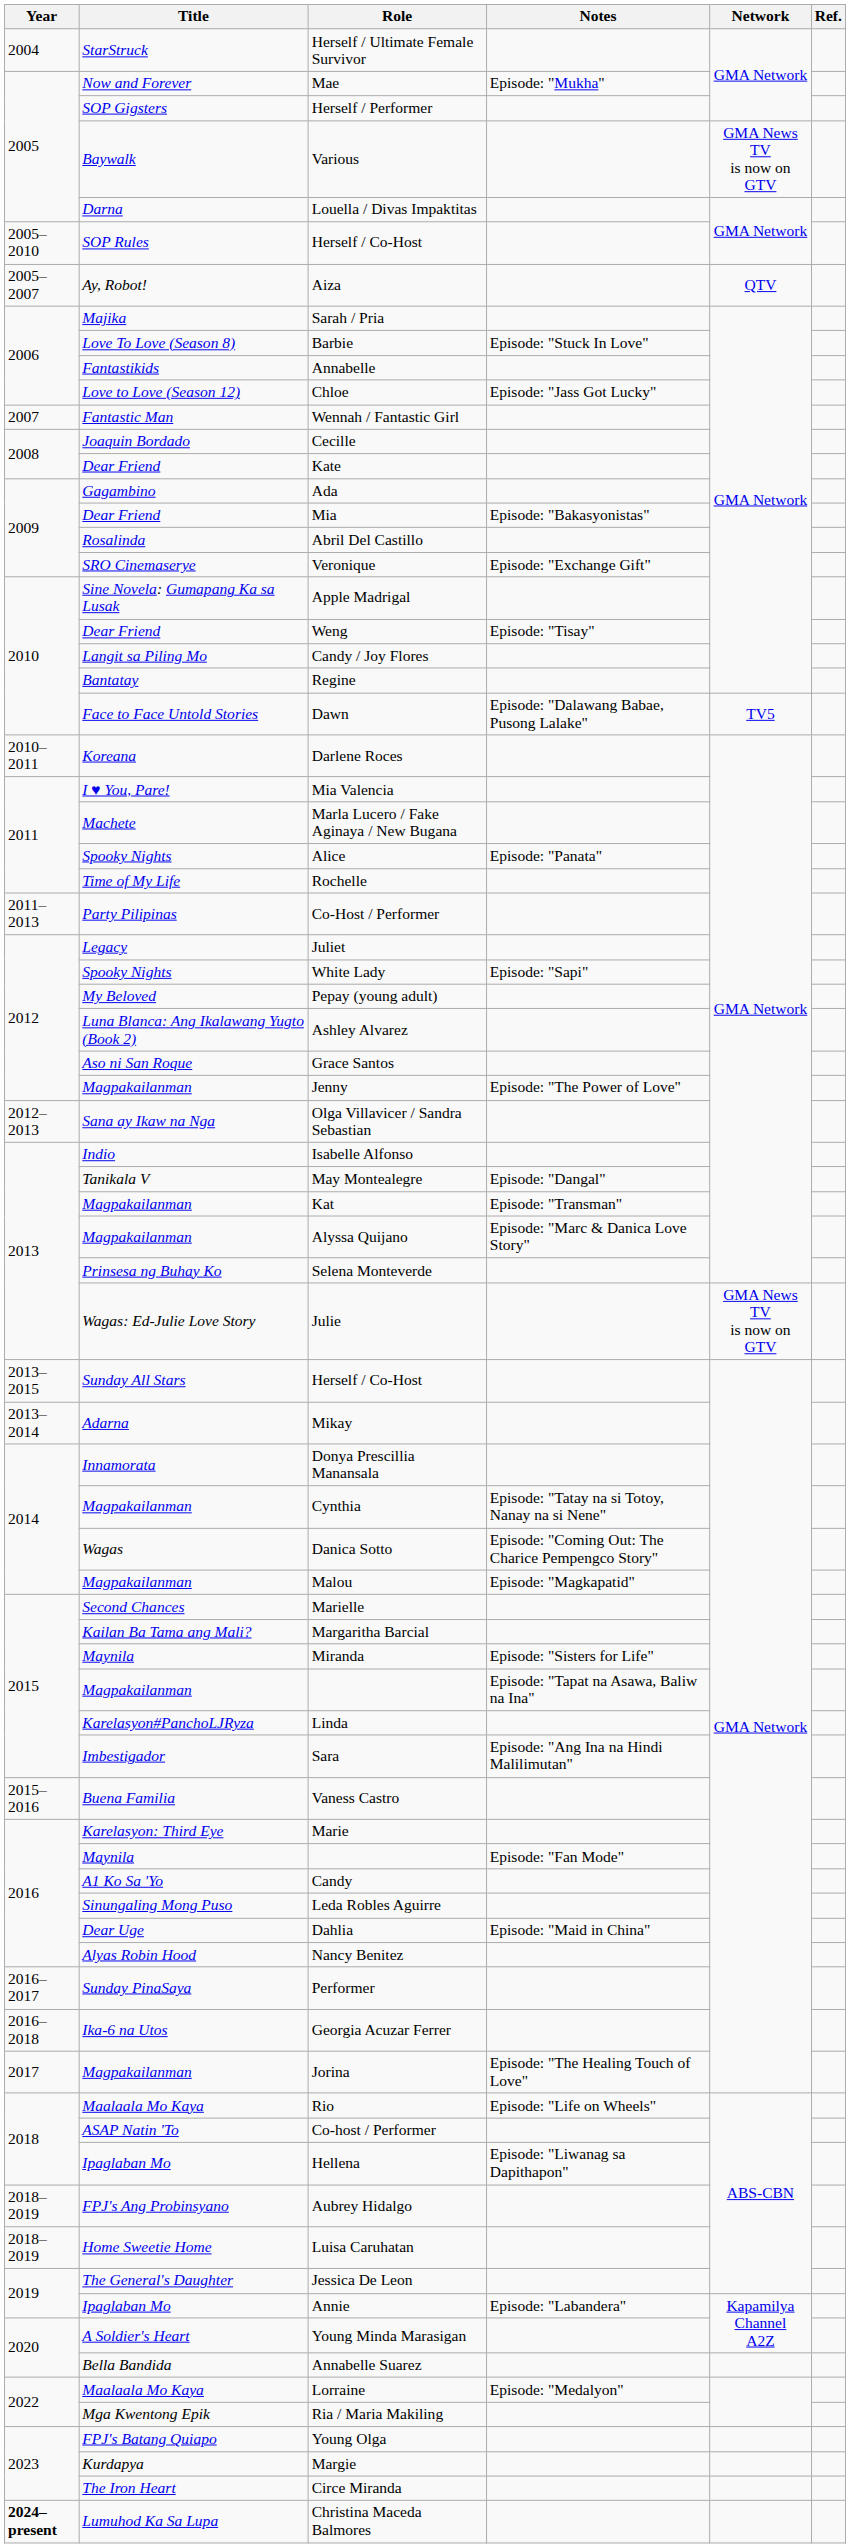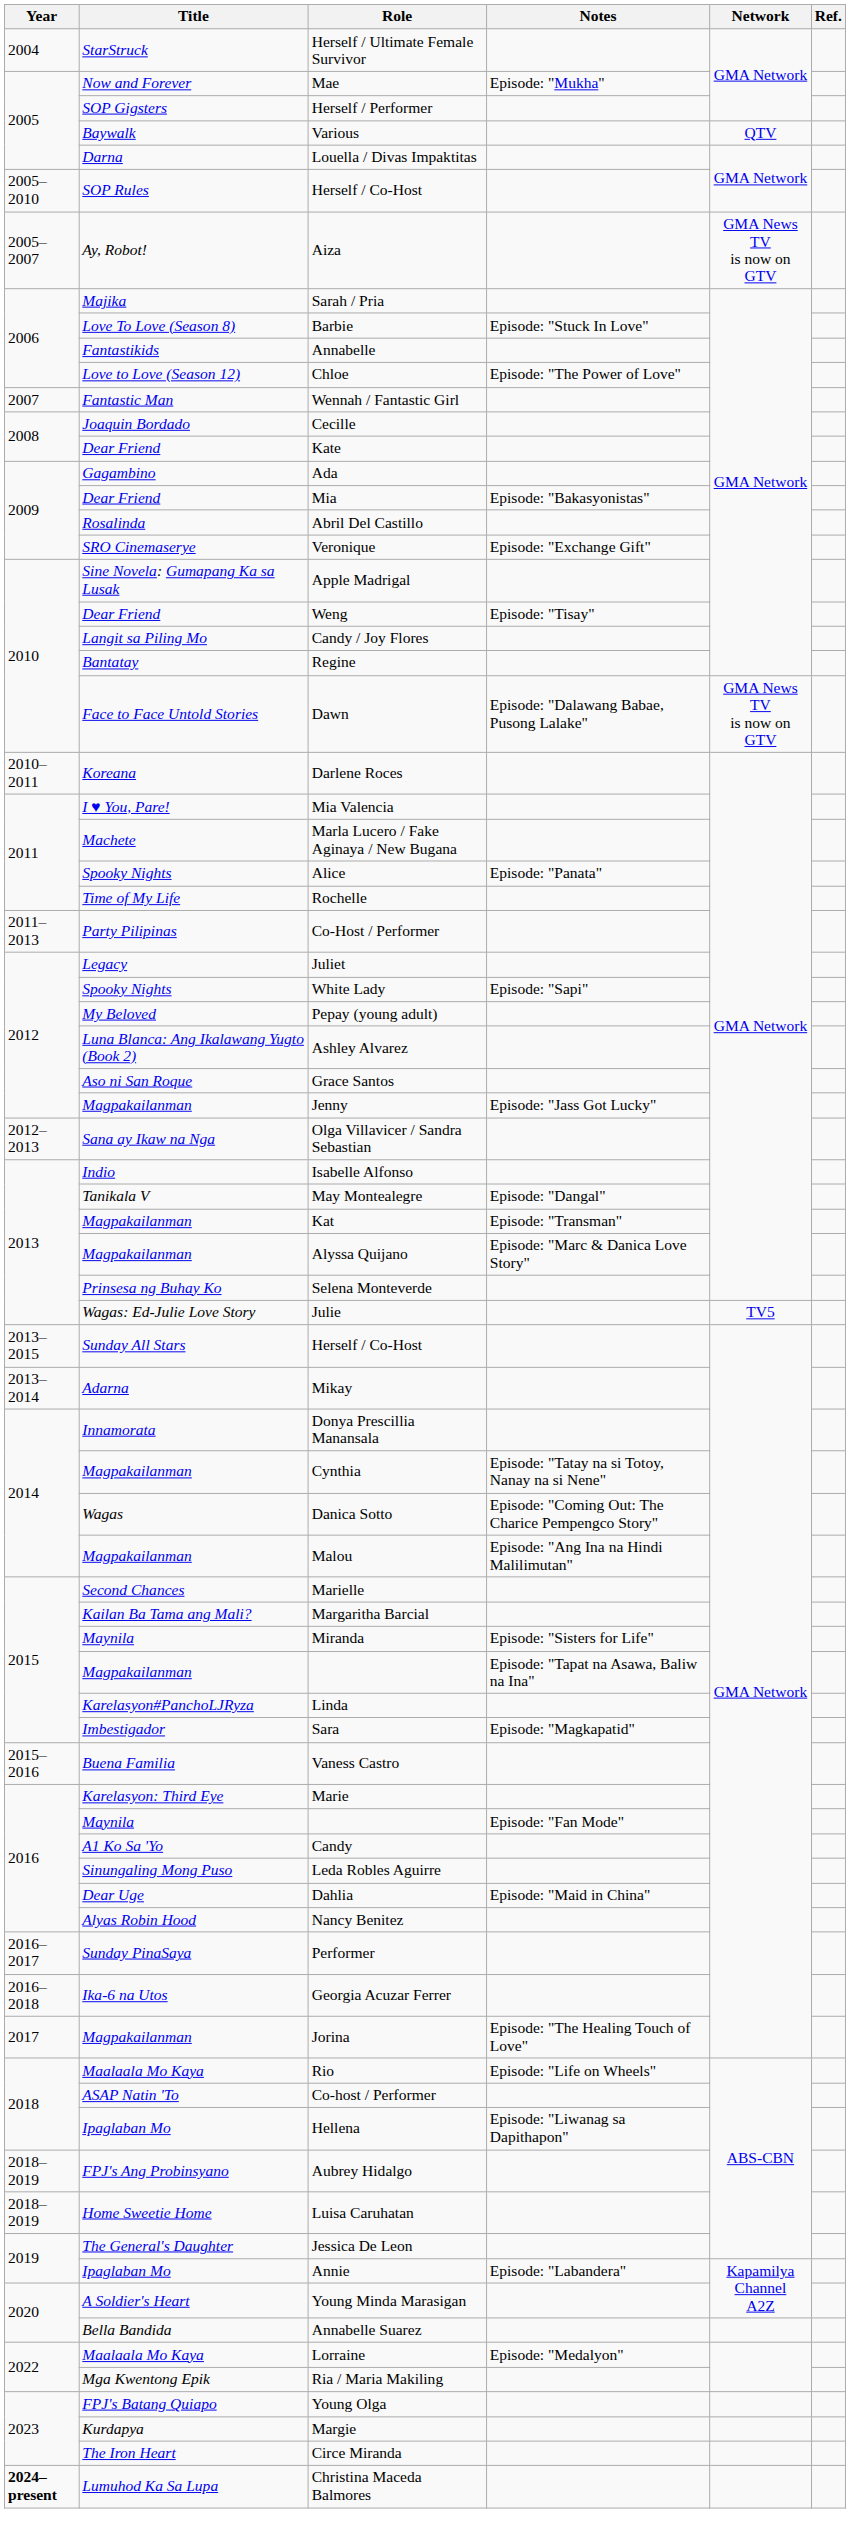 <table class="wikitable sortable" >
 <tr>
 <th>Year</th>
 <th>Title</th>
 <th>Role</th>
 <th class="unsortable">Notes </th>
 <th>Network</th>
 <th class="unsortable">Ref. </th>
 </tr>
 <tr>
 <td>2004</td>
 <td><em><a href='#'> StarStruck</a></em></td>
 <td>Herself / Ultimate Female Survivor</td>
 <td></td>
 <td Rowspan="3" style="text-align:center;"><a href='#'>GMA Network</a></td>
 <td></td>
 </tr>
 <tr>
 <td rowspan="4">2005</td>
 <td><em><a href='#'>Now and Forever</a></em></td>
 <td>Mae</td>
 <td>Episode: "<a href='#'>Mukha</a>"</td>
 <td></td>
 </tr>
 <tr>
 <td><em><a href='#'>SOP Gigsters</a></em></td>
 <td>Herself / Performer</td>
 <td></td>
 <td></td>
 </tr>
 <tr>
 <td><em><a href='#'>Baywalk</a></em></td>
 <td>Various</td>
 <td></td>
-<td style="text-align:center;"><a href='#'>GMA News TV</a> <br> is now on <a href='#'>GTV</a></td>
+<td style="text-align:center;"><a href='#'>QTV</a></td>
 <td></td>
 </tr>
 <tr>
 <td><em><a href='#'>Darna</a></em></td>
 <td>Louella / Divas Impaktitas</td>
 <td></td>
 <td Rowspan="2" style="text-align:center;"><a href='#'>GMA Network</a></td>
 <td></td>
 </tr>
 <tr>
 <td>2005–2010</td>
 <td><em><a href='#'>SOP Rules</a></em></td>
 <td>Herself / Co-Host</td>
 <td></td>
 <td></td>
 </tr>
 <tr>
 <td>2005–2007</td>
 <td><em>Ay, Robot!</em></td>
 <td>Aiza</td>
 <td></td>
-<td style="text-align:center;"><a href='#'>QTV</a></td>
+<td style="text-align:center;"><a href='#'>GMA News TV</a> <br> is now on <a href='#'>GTV</a></td>
 <td></td>
 </tr>
 <tr>
 <td rowspan="4">2006</td>
 <td><em><a href='#'>Majika</a></em></td>
 <td>Sarah / Pria</td>
 <td></td>
 <td Rowspan="15" style="text-align:center;"><a href='#'>GMA Network</a></td>
 <td></td>
 </tr>
 <tr>
 <td><em><a href='#'>Love To Love (Season 8)</a></em></td>
 <td>Barbie</td>
 <td>Episode: "Stuck In Love"</td>
 <td></td>
 </tr>
 <tr>
 <td><em><a href='#'>Fantastikids</a></em></td>
 <td>Annabelle</td>
 <td></td>
 <td></td>
 </tr>
 <tr>
 <td><em><a href='#'>Love to Love (Season 12)</a></em></td>
 <td>Chloe</td>
-<td>Episode: "Jass Got Lucky"</td>
+<td>Episode: "The Power of Love"</td>
 <td></td>
 </tr>
 <tr>
 <td>2007</td>
 <td><em><a href='#'>Fantastic Man</a></em></td>
 <td>Wennah / Fantastic Girl</td>
 <td></td>
 <td></td>
 </tr>
 <tr>
 <td rowspan="2">2008</td>
 <td><em><a href='#'>Joaquin Bordado</a></em></td>
 <td>Cecille</td>
 <td></td>
 <td></td>
 </tr>
 <tr>
 <td><em><a href='#'>Dear Friend</a></em></td>
 <td>Kate</td>
 <td></td>
 <td></td>
 </tr>
 <tr>
 <td rowspan="4">2009</td>
 <td><em><a href='#'>Gagambino</a></em></td>
 <td>Ada</td>
 <td></td>
 <td></td>
 </tr>
 <tr>
 <td><em><a href='#'>Dear Friend</a></em></td>
 <td>Mia</td>
 <td>Episode: "Bakasyonistas"</td>
 <td></td>
 </tr>
 <tr>
 <td><em><a href='#'>Rosalinda</a></em></td>
 <td>Abril Del Castillo</td>
 <td></td>
 <td></td>
 </tr>
 <tr>
 <td><em><a href='#'>SRO Cinemaserye</a></em></td>
 <td>Veronique</td>
 <td>Episode: "Exchange Gift"</td>
 <td></td>
 </tr>
 <tr>
 <td rowspan="5">2010</td>
 <td><em><a href='#'>Sine Novela</a>: <a href='#'>Gumapang Ka sa Lusak</a></em></td>
 <td>Apple Madrigal</td>
 <td></td>
 <td></td>
 </tr>
 <tr>
 <td><em><a href='#'>Dear Friend</a></em></td>
 <td>Weng</td>
 <td>Episode: "Tisay"</td>
 <td></td>
 </tr>
 <tr>
 <td><em><a href='#'>Langit sa Piling Mo</a></em></td>
 <td>Candy / Joy Flores</td>
 <td></td>
 <td></td>
 </tr>
 <tr>
 <td><em><a href='#'>Bantatay</a></em></td>
 <td>Regine</td>
 <td></td>
 <td></td>
 </tr>
 <tr>
 <td><em><a href='#'>Face to Face Untold Stories</a></em></td>
 <td>Dawn</td>
 <td>Episode: "Dalawang Babae, Pusong Lalake"</td>
-<td style="text-align:center;"><a href='#'>TV5</a></td>
+<td style="text-align:center;"><a href='#'>GMA News TV</a> <br> is now on <a href='#'>GTV</a></td>
 <td></td>
 </tr>
 <tr>
 <td>2010–2011</td>
 <td><em><a href='#'>Koreana</a></em></td>
 <td>Darlene Roces</td>
 <td></td>
 <td rowspan="18" style="text-align:center;"><a href='#'>GMA Network</a></td>
 <td></td>
 </tr>
 <tr>
 <td rowspan="4">2011</td>
 <td><em><a href='#'>I ♥ You, Pare!</a></em></td>
 <td>Mia Valencia</td>
 <td></td>
 <td></td>
 </tr>
 <tr>
 <td><em><a href='#'>Machete</a></em></td>
 <td>Marla Lucero / Fake Aginaya / New Bugana</td>
 <td></td>
 <td></td>
 </tr>
 <tr>
 <td><em><a href='#'>Spooky Nights</a></em></td>
 <td>Alice</td>
 <td>Episode: "Panata"</td>
 <td></td>
 </tr>
 <tr>
 <td><em><a href='#'>Time of My Life</a></em></td>
 <td>Rochelle</td>
 <td></td>
 <td></td>
 </tr>
 <tr>
 <td>2011–2013</td>
 <td><em><a href='#'>Party Pilipinas</a></em></td>
 <td>Co-Host / Performer</td>
 <td></td>
 <td></td>
 </tr>
 <tr>
 <td rowspan="6">2012</td>
 <td><em><a href='#'>Legacy</a></em></td>
 <td>Juliet</td>
 <td></td>
 <td></td>
 </tr>
 <tr>
 <td><em><a href='#'>Spooky Nights</a></em></td>
 <td>White Lady</td>
 <td>Episode: "Sapi"</td>
 <td></td>
 </tr>
 <tr>
 <td><em><a href='#'>My Beloved</a></em></td>
 <td>Pepay (young adult)</td>
 <td></td>
 <td></td>
 </tr>
 <tr>
 <td><em><a href='#'>Luna Blanca: Ang Ikalawang Yugto (Book 2)</a></em></td>
 <td>Ashley Alvarez</td>
 <td></td>
 <td></td>
 </tr>
 <tr>
 <td><em><a href='#'>Aso ni San Roque</a></em></td>
 <td>Grace Santos</td>
 <td></td>
 <td></td>
 </tr>
 <tr>
 <td><em><a href='#'>Magpakailanman</a></em></td>
 <td>Jenny</td>
-<td>Episode: "The Power of Love"</td>
+<td>Episode: "Jass Got Lucky"</td>
 <td></td>
 </tr>
 <tr>
 <td>2012–2013</td>
 <td><em><a href='#'>Sana ay Ikaw na Nga</a></em></td>
 <td>Olga Villavicer / Sandra Sebastian</td>
 <td></td>
 <td></td>
 </tr>
 <tr>
 <td rowspan="6">2013</td>
 <td><em><a href='#'>Indio</a></em></td>
 <td>Isabelle Alfonso</td>
 <td></td>
 <td></td>
 </tr>
 <tr>
 <td><em>Tanikala V</em></td>
 <td>May Montealegre</td>
 <td>Episode: "Dangal"</td>
 <td></td>
 </tr>
 <tr>
 <td><em><a href='#'>Magpakailanman</a></em></td>
 <td>Kat</td>
 <td>Episode: "Transman"</td>
 <td></td>
 </tr>
 <tr>
 <td><em><a href='#'>Magpakailanman</a></em></td>
 <td>Alyssa Quijano</td>
 <td>Episode: "Marc & Danica Love Story"</td>
 <td></td>
 </tr>
 <tr>
 <td><em><a href='#'>Prinsesa ng Buhay Ko</a></em></td>
 <td>Selena Monteverde</td>
 <td></td>
 <td></td>
 </tr>
 <tr>
 <td><em>Wagas: Ed-Julie Love Story</em></td>
 <td>Julie</td>
 <td></td>
-<td style="text-align:center;"><a href='#'>GMA News TV</a> <br> is now on <a href='#'>GTV</a></td>
+<td style="text-align:center;"><a href='#'>TV5</a></td>
 <td></td>
 </tr>
 <tr>
 <td>2013–2015</td>
 <td><em><a href='#'>Sunday All Stars</a></em></td>
 <td>Herself / Co-Host</td>
 <td></td>
 <td Rowspan="22" style="text-align:center;"><a href='#'>GMA Network</a></td>
 <td></td>
 </tr>
 <tr>
 <td>2013–2014</td>
 <td><em><a href='#'>Adarna</a></em></td>
 <td>Mikay</td>
 <td></td>
 <td></td>
 </tr>
 <tr>
 <td rowspan="4">2014</td>
 <td><em><a href='#'>Innamorata</a></em></td>
 <td>Donya Prescillia Manansala</td>
 <td></td>
 <td></td>
 </tr>
 <tr>
 <td><em><a href='#'>Magpakailanman</a></em></td>
 <td>Cynthia</td>
 <td>Episode: "Tatay na si Totoy, Nanay na si Nene"</td>
 <td></td>
 </tr>
 <tr>
 <td><em>Wagas</em></td>
 <td>Danica Sotto</td>
 <td>Episode: "Coming Out: The Charice Pempengco Story"</td>
 <td></td>
 </tr>
 <tr>
 <td><em><a href='#'>Magpakailanman</a></em></td>
 <td>Malou</td>
-<td>Episode: "Magkapatid"</td>
+<td>Episode: "Ang Ina na Hindi Malilimutan"</td>
 <td></td>
 </tr>
 <tr>
 <td rowspan="6">2015</td>
 <td><em><a href='#'>Second Chances</a></em></td>
 <td>Marielle</td>
 <td></td>
 </tr>
 <tr>
 <td><em><a href='#'>Kailan Ba Tama ang Mali?</a></em></td>
 <td>Margaritha Barcial</td>
 <td></td>
 <td></td>
 </tr>
 <tr>
 <td><em><a href='#'>Maynila</a></em></td>
 <td>Miranda</td>
 <td>Episode: "Sisters for Life"</td>
 <td></td>
 </tr>
 <tr>
 <td><em><a href='#'>Magpakailanman</a></em></td>
 <td></td>
 <td>Episode: "Tapat na Asawa, Baliw na Ina"</td>
 <td></td>
 </tr>
 <tr>
 <td><em><a href='#'> Karelasyon#PanchoLJRyza</a></em></td>
 <td>Linda</td>
 <td></td>
 <td></td>
 </tr>
 <tr>
 <td><em><a href='#'>Imbestigador</a></em></td>
 <td>Sara</td>
-<td>Episode: "Ang Ina na Hindi Malilimutan"</td>
+<td>Episode: "Magkapatid"</td>
 <td></td>
 </tr>
 <tr>
 <td>2015–2016</td>
 <td><em><a href='#'>Buena Familia</a></em></td>
 <td>Vaness Castro</td>
 <td></td>
 <td></td>
 </tr>
 <tr>
 <td rowspan="6">2016</td>
 <td><em><a href='#'> Karelasyon: Third Eye</a></em></td>
 <td>Marie</td>
 <td></td>
 <td></td>
 </tr>
 <tr>
 <td><em><a href='#'>Maynila</a></em></td>
 <td></td>
 <td>Episode: "Fan Mode"</td>
 <td></td>
 </tr>
 <tr>
 <td><em><a href='#'>A1 Ko Sa 'Yo</a></em></td>
 <td>Candy</td>
 <td></td>
 <td></td>
 </tr>
 <tr>
 <td><em><a href='#'>Sinungaling Mong Puso</a></em></td>
 <td>Leda Robles Aguirre</td>
 <td></td>
 <td></td>
 </tr>
 <tr>
 <td><em><a href='#'>Dear Uge</a></em></td>
 <td>Dahlia</td>
 <td>Episode: "Maid in China"</td>
 <td></td>
 </tr>
 <tr>
 <td><em><a href='#'>Alyas Robin Hood</a></em></td>
 <td>Nancy Benitez</td>
 <td></td>
 <td></td>
 </tr>
 <tr>
 <td>2016–2017</td>
 <td><em><a href='#'>Sunday PinaSaya</a></em></td>
 <td>Performer</td>
 <td></td>
 <td></td>
 </tr>
 <tr>
 <td>2016–2018</td>
 <td><em><a href='#'>Ika-6 na Utos</a></em></td>
 <td>Georgia Acuzar Ferrer</td>
 <td></td>
 <td></td>
 </tr>
 <tr>
 <td>2017</td>
 <td><em><a href='#'>Magpakailanman</a></em></td>
 <td>Jorina</td>
 <td>Episode: "The Healing Touch of Love"</td>
 <td></td>
 </tr>
 <tr>
 <td rowspan="3">2018</td>
 <td><em><a href='#'>Maalaala Mo Kaya</a></em></td>
 <td>Rio</td>
 <td>Episode: "Life on Wheels"</td>
 <td rowspan=6 style="text-align:center;"><a href='#'>ABS-CBN</a></td>
 <td></td>
 </tr>
 <tr>
 <td><em><a href='#'>ASAP Natin 'To</a></em></td>
 <td>Co-host / Performer</td>
 <td></td>
 <td></td>
 </tr>
 <tr>
 <td><em><a href='#'>Ipaglaban Mo</a></em></td>
 <td>Hellena</td>
 <td>Episode: "Liwanag sa Dapithapon"</td>
 <td></td>
 </tr>
 <tr>
 <td>2018–2019</td>
 <td><em><a href='#'>FPJ's Ang Probinsyano</a></em></td>
 <td>Aubrey Hidalgo</td>
 <td></td>
 <td></td>
 </tr>
 <tr>
 <td>2018–2019</td>
 <td><em><a href='#'>Home Sweetie Home</a></em></td>
 <td>Luisa Caruhatan</td>
 <td></td>
 <td></td>
 </tr>
 <tr>
 <td rowspan="2">2019</td>
 <td><em><a href='#'>The General's Daughter</a></em></td>
 <td>Jessica De Leon</td>
 <td></td>
 <td></td>
 </tr>
 <tr>
 <td><em><a href='#'>Ipaglaban Mo</a></em></td>
 <td>Annie</td>
 <td>Episode: "Labandera"</td>
 <td rowspan=2 style="text-align:center;"><a href='#'>Kapamilya Channel</a> <br> <a href='#'>A2Z</a></td>
 <td></td>
 </tr>
 <tr>
 <td rowspan="2">2020</td>
 <td><em><a href='#'>A Soldier's Heart</a></em></td>
 <td>Young Minda Marasigan</td>
 <td></td>
 <td></td>
 </tr>
 <tr>
 <td><em>Bella Bandida</em></td>
 <td>Annabelle Suarez</td>
 <td></td>
 <td></td>
 <td></td>
 </tr>
 <tr>
 <td rowspan="2">2022</td>
 <td><em><a href='#'>Maalaala Mo Kaya</a></em></td>
 <td>Lorraine</td>
 <td>Episode: "Medalyon"</td>
 <td Rowspan="2"></td>
 <td></td>
 </tr>
 <tr>
 <td><em>Mga Kwentong Epik</em></td>
 <td>Ria / Maria Makiling</td>
 <td></td>
 <td></td>
 </tr>
 <tr>
 <td rowspan="3">2023</td>
 <td><em><a href='#'>FPJ's Batang Quiapo</a></em></td>
 <td>Young Olga</td>
 <td></td>
 <td></td>
 <td></td>
 </tr>
 <tr>
 <td><em>Kurdapya</em></td>
 <td>Margie</td>
 <td></td>
 <td></td>
 <td></td>
 </tr>
 <tr>
 <td><em><a href='#'>The Iron Heart</a></em></td>
 <td>Circe Miranda</td>
 <td></td>
 <td></td>
 <td></td>
 </tr>
 <tr>
 <td><strong>2024–present</strong></td>
 <td><em><a href='#'>Lumuhod Ka Sa Lupa</a></em></td>
 <td>Christina Maceda Balmores</td>
 <td></td>
 <td></td>
 <td></td>
 </tr>
 </table>
